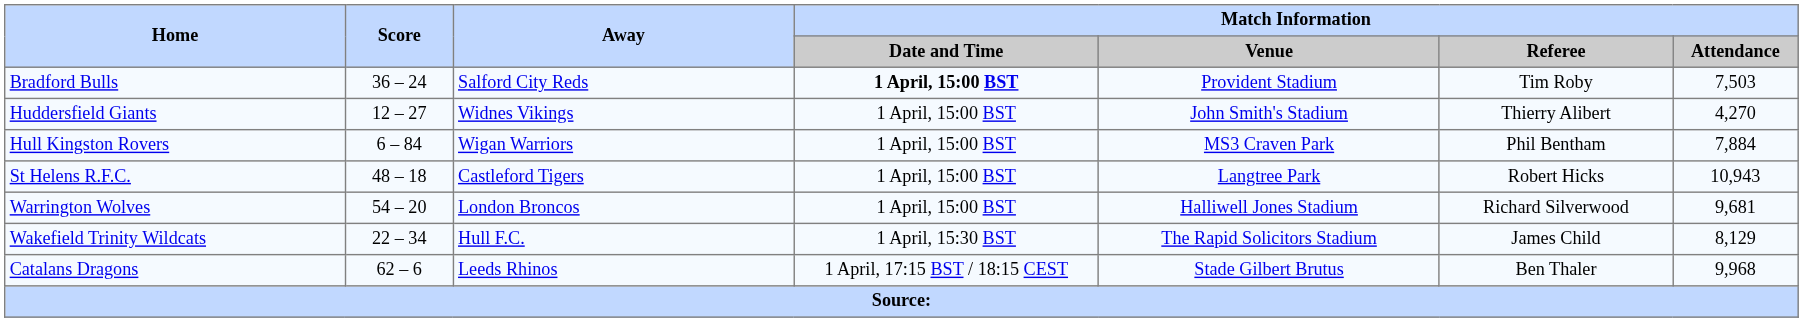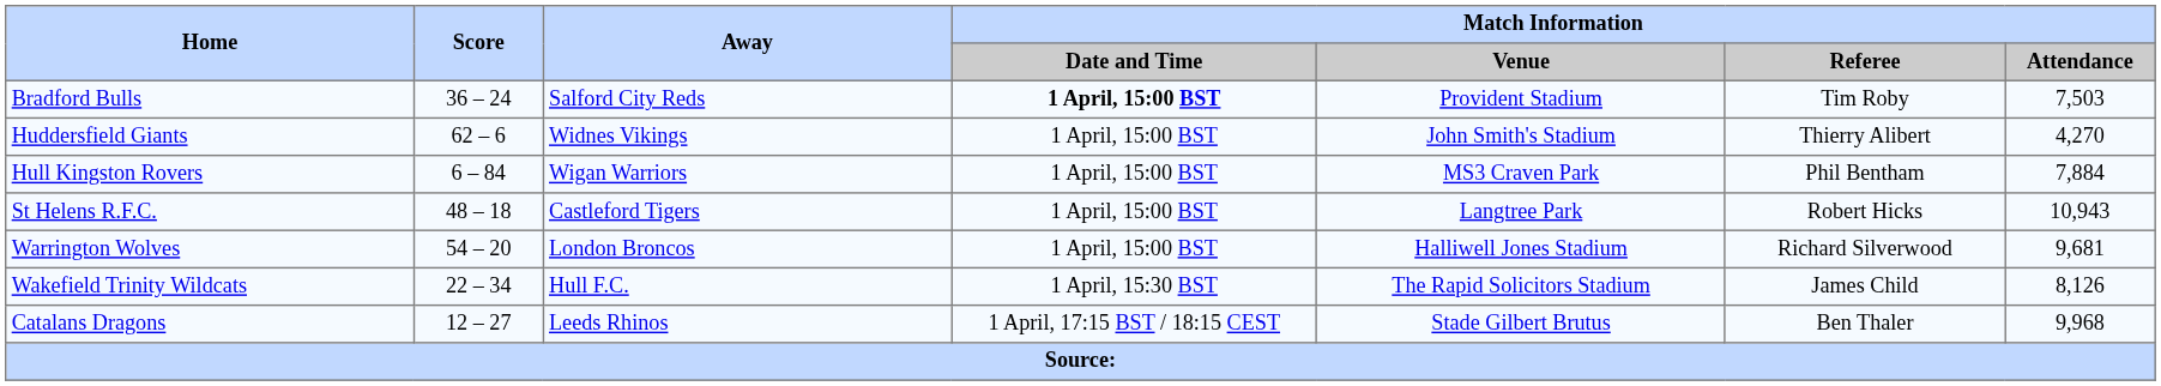 <table border=1 style="border-collapse:collapse; font-size:80%; text-align:center;" cellpadding=3 cellspacing=0 width=100%>
 <tr bgcolor=#C1D8FF>
 <th rowspan=2 width=19%>Home</th>
 <th rowspan=2 width=6%>Score</th>
 <th rowspan=2 width=19%>Away</th>
 <th colspan=6>Match Information</th>
 </tr>
 <tr bgcolor=#CCCCCC>
 <th width=17%>Date and Time</th>
 <th width=19%>Venue</th>
 <th width=13%>Referee</th>
 <th width=7%>Attendance</th>
 </tr>
 <tr bgcolor=#F5FAFF>
 <td align=left> <a href='#'>Bradford Bulls</a></td>
 <td>36 – 24</td>
 <td align=left> <a href='#'>Salford City Reds</a></td>
 <td><strong>1 April, 15:00 <a href='#'>BST</a></strong></td>
 <td><a href='#'>Provident Stadium</a></td>
 <td>Tim Roby</td>
 <td>7,503</td>
 </tr>
 <tr bgcolor=#F5FAFF>
 <td align=left> <a href='#'>Huddersfield Giants</a></td>
-<td>12 – 27</td>
+<td>62 – 6</td>
 <td align=left> <a href='#'>Widnes Vikings</a></td>
 <td>1 April, 15:00 <a href='#'>BST</a></td>
 <td><a href='#'>John Smith's Stadium</a></td>
 <td>Thierry Alibert</td>
 <td>4,270</td>
 </tr>
 <tr bgcolor=#F5FAFF>
 <td align=left> <a href='#'>Hull Kingston Rovers</a></td>
 <td>6 – 84</td>
 <td align=left> <a href='#'>Wigan Warriors</a></td>
 <td>1 April, 15:00 <a href='#'>BST</a></td>
 <td><a href='#'>MS3 Craven Park</a></td>
 <td>Phil Bentham</td>
 <td>7,884</td>
 </tr>
 <tr bgcolor=#F5FAFF>
 <td align=left> <a href='#'>St Helens R.F.C.</a></td>
 <td>48 – 18</td>
 <td align=left> <a href='#'>Castleford Tigers</a></td>
 <td>1 April, 15:00 <a href='#'>BST</a></td>
 <td><a href='#'>Langtree Park</a></td>
 <td>Robert Hicks</td>
 <td>10,943</td>
 </tr>
 <tr bgcolor=#F5FAFF>
 <td align=left> <a href='#'>Warrington Wolves</a></td>
 <td>54 – 20</td>
 <td align=left> <a href='#'>London Broncos</a></td>
 <td>1 April, 15:00 <a href='#'>BST</a></td>
 <td><a href='#'>Halliwell Jones Stadium</a></td>
 <td>Richard Silverwood</td>
 <td>9,681</td>
 </tr>
 <tr bgcolor=#F5FAFF>
 <td align=left> <a href='#'>Wakefield Trinity Wildcats</a></td>
 <td>22 – 34</td>
 <td align=left> <a href='#'>Hull F.C.</a></td>
 <td>1 April, 15:30 <a href='#'>BST</a></td>
 <td><a href='#'>The Rapid Solicitors Stadium</a></td>
 <td>James Child</td>
-<td>8,129</td>
+<td>8,126</td>
 </tr>
 <tr bgcolor=#F5FAFF>
 <td align=left> <a href='#'>Catalans Dragons</a></td>
-<td>62 – 6</td>
+<td>12 – 27</td>
 <td align=left> <a href='#'>Leeds Rhinos</a></td>
 <td>1 April, 17:15 <a href='#'>BST</a> / 18:15 <a href='#'>CEST</a></td>
 <td><a href='#'>Stade Gilbert Brutus</a></td>
 <td>Ben Thaler</td>
 <td>9,968</td>
 </tr>
 <tr bgcolor=#C1D8FF>
 <th colspan=12>Source:</th>
 </tr>
 </table>
